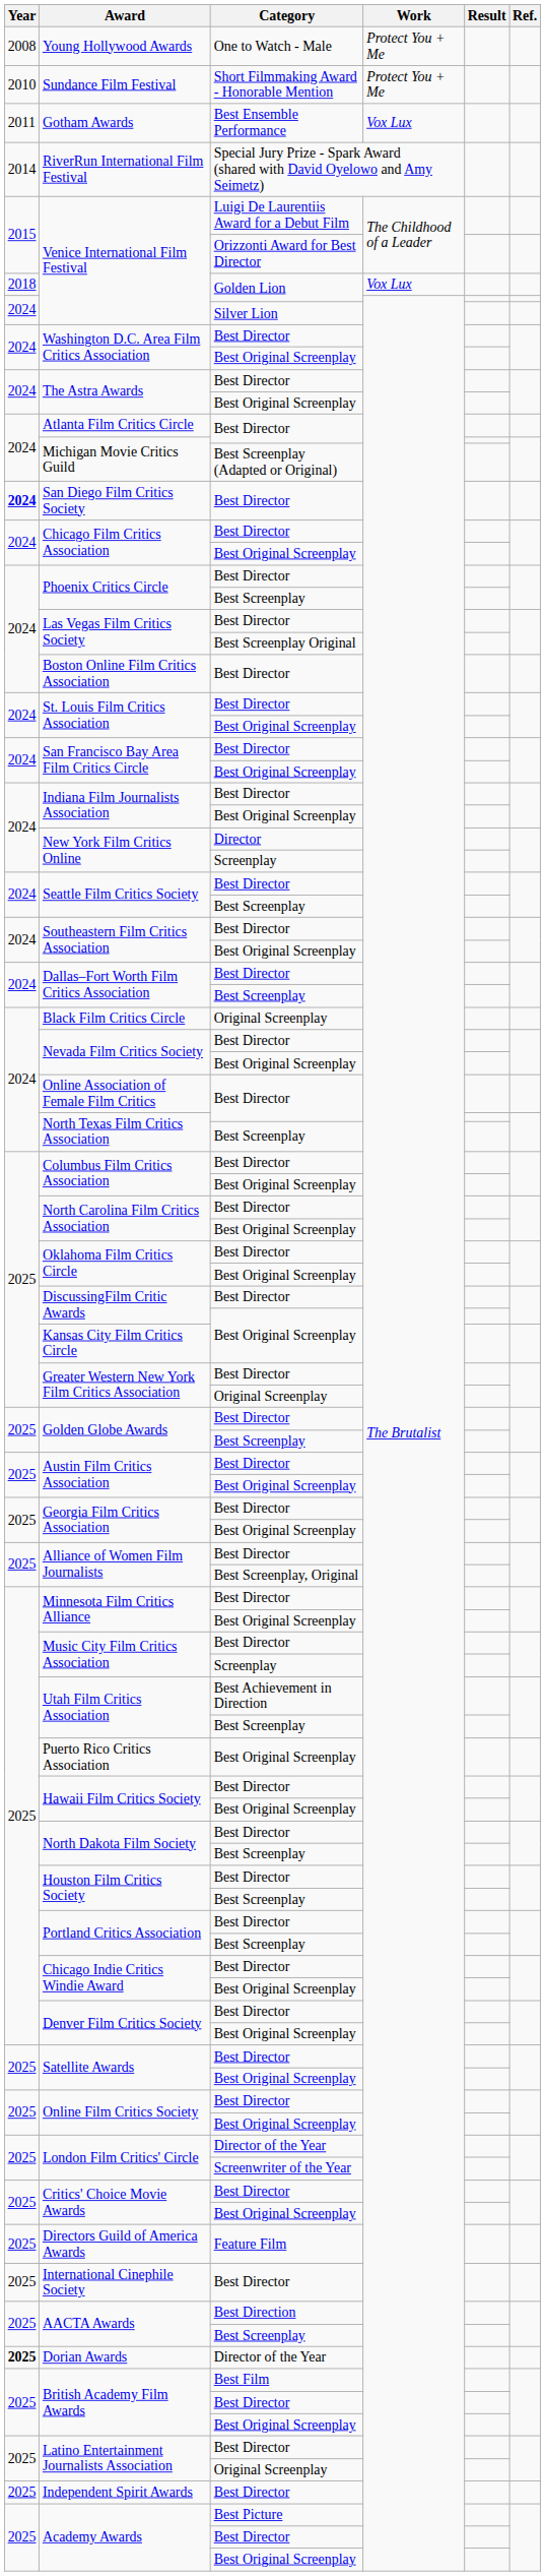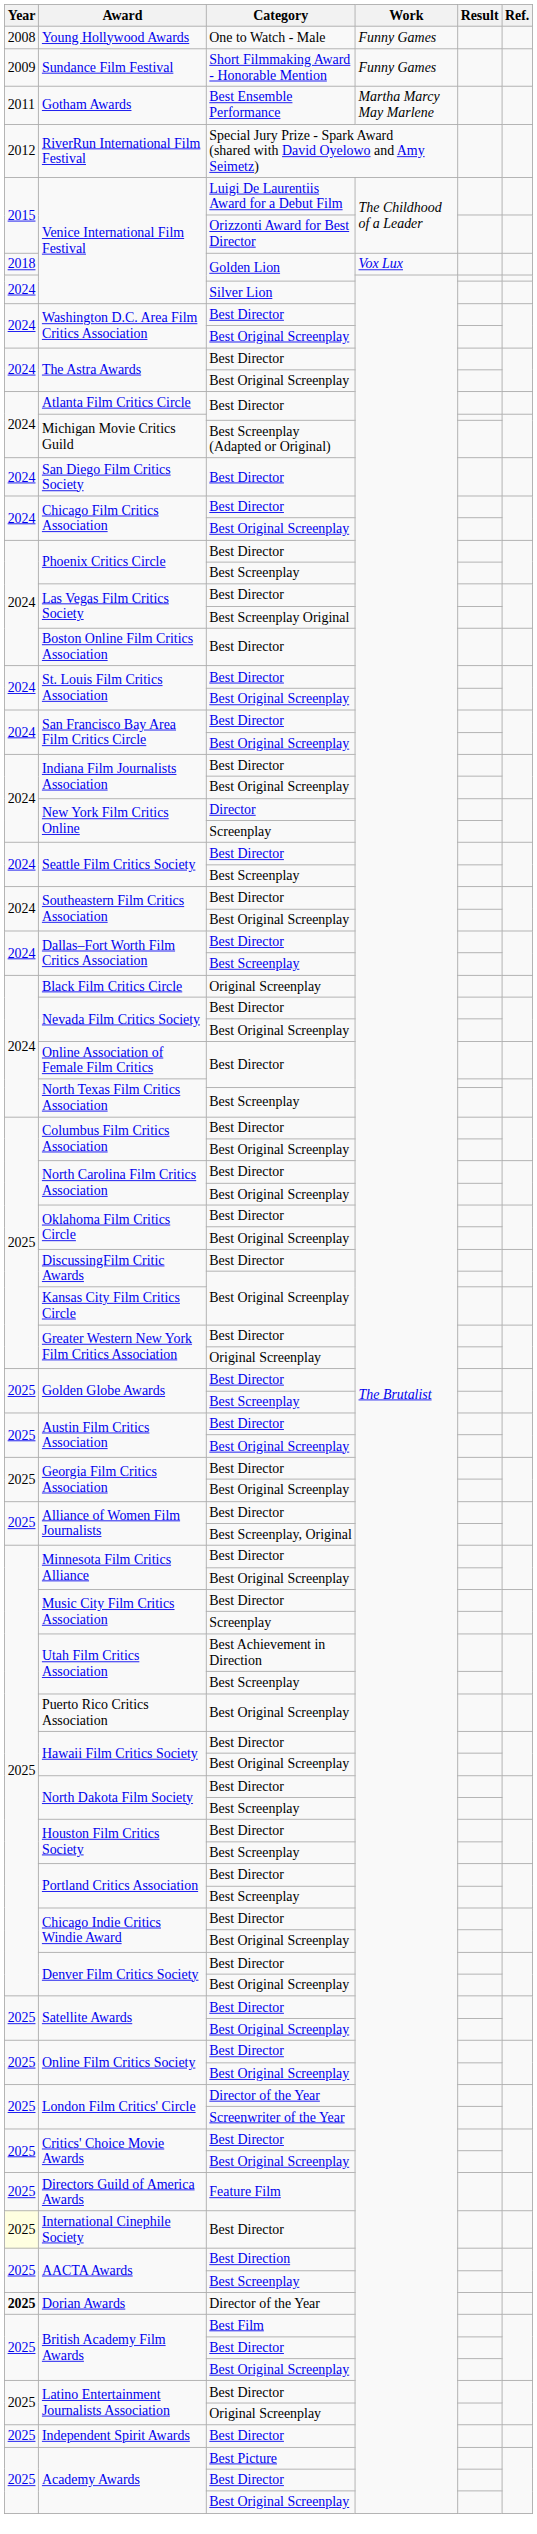 <table class="wikitable sortable">
 <tr>
 <th>Year</th>
 <th>Award</th>
 <th>Category</th>
 <th>Work</th>
 <th>Result</th>
 <th class="unsortable">Ref.</th>
 </tr>
 <tr>
 <td>2008</td>
 <td><a href='#'>Young Hollywood Awards</a></td>
 <td>One to Watch - Male</td>
-<td><em>Protect You + Me</em></td>
+<td><em>Funny Games</em></td>
 <td></td>
 </tr>
 <tr>
-<td>2010</td>
+<td>2009</td>
 <td><a href='#'>Sundance Film Festival</a></td>
 <td><a href='#'>Short Filmmaking Award - Honorable Mention</a></td>
-<td><em>Protect You + Me</em></td>
+<td><em>Funny Games</em></td>
 <td></td>
 <td></td>
 </tr>
 <tr>
 <td>2011</td>
 <td><a href='#'>Gotham Awards</a></td>
 <td><a href='#'>Best Ensemble Performance</a></td>
-<td><em><a href='#'>Vox Lux</a></em></td>
+<td><em>Martha Marcy May Marlene</em></td>
 <td></td>
 <td></td>
 </tr>
 <tr>
-<td>2014</td>
+<td>2012</td>
 <td><a href='#'>RiverRun International Film Festival</a></td>
 <td colspan="2">Special Jury Prize - Spark Award<br>(shared with <a href='#'>David Oyelowo</a> and <a href='#'>Amy Seimetz</a>)</td>
 <td></td>
 <td></td>
 </tr>
 <tr>
 <td rowspan="2"><a href='#'>2015</a></td>
 <td rowspan="5"><a href='#'>Venice International Film Festival</a></td>
 <td><a href='#'>Luigi De Laurentiis Award for a Debut Film</a></td>
 <td rowspan="2"><em>The Childhood of a Leader</em></td>
 <td></td>
 <td></td>
 </tr>
 <tr>
 <td><a href='#'>Orizzonti Award for Best Director</a></td>
 <td></td>
 <td></td>
 </tr>
 <tr>
 <td><a href='#'>2018</a></td>
 <td rowspan="2"><a href='#'>Golden Lion</a></td>
 <td><em><a href='#'>Vox Lux</a></em></td>
 <td></td>
 <td></td>
 </tr>
 <tr>
 <td rowspan="2"><a href='#'>2024</a></td>
 <td rowspan="97"><em><a href='#'>The Brutalist</a></em></td>
 <td></td>
 <td></td>
 </tr>
 <tr>
 <td><a href='#'>Silver Lion</a></td>
 <td></td>
 <td></td>
 </tr>
 <tr>
 <td rowspan="2"><a href='#'>2024</a></td>
 <td rowspan="2"><a href='#'>Washington D.C. Area Film Critics Association</a></td>
 <td><a href='#'>Best Director</a></td>
 <td></td>
 <td rowspan="2"></td>
 </tr>
 <tr>
 <td><a href='#'>Best Original Screenplay</a></td>
 <td></td>
 </tr>
 <tr>
 <td rowspan="2"><a href='#'>2024</a></td>
 <td rowspan="2"><a href='#'>The Astra Awards</a></td>
 <td>Best Director</td>
 <td></td>
 <td rowspan="2"></td>
 </tr>
 <tr>
 <td>Best Original Screenplay</td>
 <td></td>
 </tr>
 <tr>
 <td rowspan="3">2024</td>
 <td><a href='#'>Atlanta Film Critics Circle</a></td>
 <td rowspan="2">Best Director</td>
 <td></td>
 <td></td>
 </tr>
 <tr>
 <td rowspan="2">Michigan Movie Critics Guild</td>
 <td></td>
 <td rowspan="2"></td>
 </tr>
 <tr>
 <td>Best Screenplay (Adapted or Original)</td>
 <td></td>
 </tr>
 <tr>
-<td><strong><a href='#'>2024</a></strong></td>
+<td><a href='#'>2024</a></td>
 <td><a href='#'>San Diego Film Critics Society</a></td>
 <td><a href='#'>Best Director</a></td>
 <td></td>
 <td></td>
 </tr>
 <tr>
 <td rowspan="2"><a href='#'>2024</a></td>
 <td rowspan="2"><a href='#'>Chicago Film Critics Association</a></td>
 <td><a href='#'>Best Director</a></td>
 <td></td>
 <td rowspan="2"></td>
 </tr>
 <tr>
 <td><a href='#'>Best Original Screenplay</a></td>
 <td></td>
 </tr>
 <tr>
 <td rowspan="5">2024</td>
 <td rowspan="2"><a href='#'>Phoenix Critics Circle</a></td>
 <td>Best Director</td>
 <td></td>
 <td rowspan="2"></td>
 </tr>
 <tr>
 <td>Best Screenplay</td>
 <td></td>
 </tr>
 <tr>
 <td rowspan="2"><a href='#'>Las Vegas Film Critics Society</a></td>
 <td>Best Director</td>
 <td></td>
 <td rowspan="2"></td>
 </tr>
 <tr>
 <td>Best Screenplay Original</td>
 <td></td>
 </tr>
 <tr>
 <td><a href='#'>Boston Online Film Critics Association</a></td>
 <td>Best Director</td>
 <td></td>
 <td></td>
 </tr>
 <tr>
 <td rowspan="2"><a href='#'>2024</a></td>
 <td rowspan="2"><a href='#'>St. Louis Film Critics Association</a></td>
 <td><a href='#'>Best Director</a></td>
 <td></td>
 <td rowspan="2"></td>
 </tr>
 <tr>
 <td><a href='#'>Best Original Screenplay</a></td>
 <td></td>
 </tr>
 <tr>
 <td rowspan="2"><a href='#'>2024</a></td>
 <td rowspan="2"><a href='#'>San Francisco Bay Area Film Critics Circle</a></td>
 <td><a href='#'>Best Director</a></td>
 <td></td>
 <td rowspan="2"></td>
 </tr>
 <tr>
 <td><a href='#'>Best Original Screenplay</a></td>
 <td></td>
 </tr>
 <tr>
 <td rowspan="4">2024</td>
 <td rowspan="2"><a href='#'>Indiana Film Journalists Association</a></td>
 <td>Best Director</td>
 <td></td>
 <td rowspan="2"></td>
 </tr>
 <tr>
 <td>Best Original Screenplay</td>
 <td></td>
 </tr>
 <tr>
 <td rowspan="2"><a href='#'>New York Film Critics Online</a></td>
 <td><a href='#'>Director</a></td>
 <td></td>
 <td rowspan="2"></td>
 </tr>
 <tr>
 <td>Screenplay</td>
 <td></td>
 </tr>
 <tr>
 <td rowspan="2"><a href='#'>2024</a></td>
 <td rowspan="2"><a href='#'>Seattle Film Critics Society</a></td>
 <td><a href='#'>Best Director</a></td>
 <td></td>
 <td rowspan="2"></td>
 </tr>
 <tr>
 <td>Best Screenplay</td>
 <td></td>
 </tr>
 <tr>
 <td rowspan="2">2024</td>
 <td rowspan="2"><a href='#'>Southeastern Film Critics Association</a></td>
 <td>Best Director</td>
 <td></td>
 <td rowspan="2"></td>
 </tr>
 <tr>
 <td>Best Original Screenplay</td>
 <td></td>
 </tr>
 <tr>
 <td rowspan="2"><a href='#'>2024</a></td>
 <td rowspan="2"><a href='#'>Dallas–Fort Worth Film Critics Association</a></td>
 <td><a href='#'>Best Director</a></td>
 <td></td>
 <td rowspan="2"></td>
 </tr>
 <tr>
 <td><a href='#'>Best Screenplay</a></td>
 <td></td>
 </tr>
 <tr>
 <td rowspan="6">2024</td>
 <td><a href='#'>Black Film Critics Circle</a></td>
 <td>Original Screenplay</td>
 <td></td>
 <td></td>
 </tr>
 <tr>
 <td rowspan="2"><a href='#'>Nevada Film Critics Society</a></td>
 <td>Best Director</td>
 <td></td>
 <td rowspan="2"></td>
 </tr>
 <tr>
 <td>Best Original Screenplay</td>
 <td></td>
 </tr>
 <tr>
 <td><a href='#'>Online Association of Female Film Critics</a></td>
 <td rowspan="2">Best Director</td>
 <td></td>
 <td></td>
 </tr>
 <tr>
 <td rowspan="2"><a href='#'>North Texas Film Critics Association</a></td>
 <td></td>
 <td rowspan="2"></td>
 </tr>
 <tr>
 <td>Best Screenplay</td>
 <td></td>
 </tr>
 <tr>
 <td rowspan="11">2025</td>
 <td rowspan="2"><a href='#'>Columbus Film Critics Association</a></td>
 <td>Best Director</td>
 <td></td>
 <td rowspan="2"></td>
 </tr>
 <tr>
 <td>Best Original Screenplay</td>
 <td></td>
 </tr>
 <tr>
 <td rowspan="2"><a href='#'>North Carolina Film Critics Association</a></td>
 <td>Best Director</td>
 <td></td>
 <td rowspan="2"></td>
 </tr>
 <tr>
 <td>Best Original Screenplay</td>
 <td></td>
 </tr>
 <tr>
 <td rowspan="2"><a href='#'>Oklahoma Film Critics Circle</a></td>
 <td>Best Director</td>
 <td></td>
 <td rowspan="2"></td>
 </tr>
 <tr>
 <td>Best Original Screenplay</td>
 <td></td>
 </tr>
 <tr>
 <td rowspan="2"><a href='#'>DiscussingFilm Critic Awards</a></td>
 <td>Best Director</td>
 <td></td>
 <td rowspan="2"></td>
 </tr>
 <tr>
 <td rowspan="2">Best Original Screenplay</td>
 <td></td>
 </tr>
 <tr>
 <td><a href='#'>Kansas City Film Critics Circle</a></td>
 <td></td>
 <td></td>
 </tr>
 <tr>
 <td rowspan="2"><a href='#'>Greater Western New York Film Critics Association</a></td>
 <td>Best Director</td>
 <td></td>
 <td rowspan="2"></td>
 </tr>
 <tr>
 <td>Original Screenplay</td>
 <td></td>
 </tr>
 <tr>
 <td rowspan="2"><a href='#'>2025</a></td>
 <td rowspan="2"><a href='#'>Golden Globe Awards</a></td>
 <td><a href='#'>Best Director</a></td>
 <td></td>
 <td rowspan="2"></td>
 </tr>
 <tr>
 <td><a href='#'>Best Screenplay</a></td>
 <td></td>
 </tr>
 <tr>
 <td rowspan="2"><a href='#'>2025</a></td>
 <td rowspan="2"><a href='#'>Austin Film Critics Association</a></td>
 <td><a href='#'>Best Director</a></td>
 <td></td>
 <td rowspan="2"></td>
 </tr>
 <tr>
 <td><a href='#'>Best Original Screenplay</a></td>
 <td></td>
 </tr>
 <tr>
 <td rowspan="2">2025</td>
 <td rowspan="2"><a href='#'>Georgia Film Critics Association</a></td>
 <td>Best Director</td>
 <td></td>
 <td rowspan="2"></td>
 </tr>
 <tr>
 <td>Best Original Screenplay</td>
 <td></td>
 </tr>
 <tr>
 <td rowspan="2"><a href='#'>2025</a></td>
 <td rowspan="2"><a href='#'>Alliance of Women Film Journalists</a></td>
 <td>Best Director</td>
 <td></td>
 <td rowspan="2"></td>
 </tr>
 <tr>
 <td>Best Screenplay, Original</td>
 <td></td>
 </tr>
 <tr>
 <td rowspan="19">2025</td>
 <td rowspan="2"><a href='#'>Minnesota Film Critics Alliance</a></td>
 <td>Best Director</td>
 <td></td>
 <td rowspan="2"></td>
 </tr>
 <tr>
 <td>Best Original Screenplay</td>
 <td></td>
 </tr>
 <tr>
 <td rowspan="2"><a href='#'>Music City Film Critics Association</a></td>
 <td>Best Director</td>
 <td></td>
 <td rowspan="2"></td>
 </tr>
 <tr>
 <td>Screenplay</td>
 <td></td>
 </tr>
 <tr>
 <td rowspan="2"><a href='#'>Utah Film Critics Association</a></td>
 <td>Best Achievement in Direction</td>
 <td></td>
 <td rowspan="2"></td>
 </tr>
 <tr>
 <td>Best Screenplay</td>
 <td></td>
 </tr>
 <tr>
 <td>Puerto Rico Critics Association</td>
 <td>Best Original Screenplay</td>
 <td></td>
 <td></td>
 </tr>
 <tr>
 <td rowspan="2"><a href='#'>Hawaii Film Critics Society</a></td>
 <td>Best Director</td>
 <td></td>
 <td rowspan="2"></td>
 </tr>
 <tr>
 <td>Best Original Screenplay</td>
 <td></td>
 </tr>
 <tr>
 <td rowspan="2"><a href='#'>North Dakota Film Society</a></td>
 <td>Best Director</td>
 <td></td>
 <td rowspan="2"></td>
 </tr>
 <tr>
 <td>Best Screenplay</td>
 <td></td>
 </tr>
 <tr>
 <td rowspan="2"><a href='#'>Houston Film Critics Society</a></td>
 <td>Best Director</td>
 <td></td>
 <td rowspan="2"></td>
 </tr>
 <tr>
 <td>Best Screenplay</td>
 <td></td>
 </tr>
 <tr>
 <td rowspan="2"><a href='#'>Portland Critics Association</a></td>
 <td>Best Director</td>
 <td></td>
 <td rowspan="2"></td>
 </tr>
 <tr>
 <td>Best Screenplay</td>
 <td></td>
 </tr>
 <tr>
 <td rowspan="2"><a href='#'>Chicago Indie Critics Windie Award</a></td>
 <td>Best Director</td>
 <td></td>
 <td rowspan="2"></td>
 </tr>
 <tr>
 <td>Best Original Screenplay</td>
 <td></td>
 </tr>
 <tr>
 <td rowspan="2"><a href='#'>Denver Film Critics Society</a></td>
 <td>Best Director</td>
 <td></td>
 <td rowspan="2"></td>
 </tr>
 <tr>
 <td>Best Original Screenplay</td>
 <td></td>
 </tr>
 <tr>
 <td rowspan="2"><a href='#'>2025</a></td>
 <td rowspan="2"><a href='#'>Satellite Awards</a></td>
 <td><a href='#'>Best Director</a></td>
 <td></td>
 <td rowspan="2"></td>
 </tr>
 <tr>
 <td><a href='#'>Best Original Screenplay</a></td>
 <td></td>
 </tr>
 <tr>
 <td rowspan="2"><a href='#'>2025</a></td>
 <td rowspan="2"><a href='#'>Online Film Critics Society</a></td>
 <td><a href='#'>Best Director</a></td>
 <td></td>
 <td rowspan="2"></td>
 </tr>
 <tr>
 <td><a href='#'>Best Original Screenplay</a></td>
 <td></td>
 </tr>
 <tr>
 <td rowspan="2"><a href='#'>2025</a></td>
 <td rowspan="2"><a href='#'>London Film Critics' Circle</a></td>
 <td><a href='#'>Director of the Year</a></td>
 <td></td>
 <td rowspan="2"></td>
 </tr>
 <tr>
 <td><a href='#'>Screenwriter of the Year</a></td>
 <td></td>
 </tr>
 <tr>
 <td rowspan="2"><a href='#'>2025</a></td>
 <td rowspan="2"><a href='#'>Critics' Choice Movie Awards</a></td>
 <td><a href='#'>Best Director</a></td>
 <td></td>
 <td rowspan="2"></td>
 </tr>
 <tr>
 <td><a href='#'>Best Original Screenplay</a></td>
 <td></td>
 </tr>
 <tr>
 <td><a href='#'>2025</a></td>
 <td><a href='#'>Directors Guild of America Awards</a></td>
 <td><a href='#'>Feature Film</a></td>
 <td></td>
 <td></td>
 </tr>
 <tr>
-<td>2025</td>
+<td style="background: lightyellow;">2025</td>
 <td><a href='#'>International Cinephile Society</a></td>
 <td>Best Director</td>
 <td></td>
 <td></td>
 </tr>
 <tr>
 <td rowspan="2"><a href='#'>2025</a></td>
 <td rowspan="2"><a href='#'>AACTA Awards</a></td>
 <td><a href='#'>Best Direction</a></td>
 <td></td>
 <td rowspan="2"></td>
 </tr>
 <tr>
 <td><a href='#'>Best Screenplay</a></td>
 <td></td>
 </tr>
 <tr>
 <td><strong>2025</strong></td>
 <td><a href='#'>Dorian Awards</a></td>
 <td>Director of the Year</td>
 <td></td>
 <td></td>
 </tr>
 <tr>
 <td rowspan="3"><a href='#'>2025</a></td>
 <td rowspan="3"><a href='#'>British Academy Film Awards</a></td>
 <td><a href='#'>Best Film</a></td>
 <td></td>
 <td rowspan="3"></td>
 </tr>
 <tr>
 <td><a href='#'>Best Director</a></td>
 <td></td>
 </tr>
 <tr>
 <td><a href='#'>Best Original Screenplay</a></td>
 <td></td>
 </tr>
 <tr>
 <td rowspan="2">2025</td>
 <td rowspan="2"><a href='#'>Latino Entertainment Journalists Association</a></td>
 <td>Best Director</td>
 <td></td>
 <td rowspan="2"></td>
 </tr>
 <tr>
 <td>Original Screenplay</td>
 <td></td>
 </tr>
 <tr>
 <td><a href='#'>2025</a></td>
 <td><a href='#'>Independent Spirit Awards</a></td>
 <td><a href='#'>Best Director</a></td>
 <td></td>
 <td></td>
 </tr>
 <tr>
 <td rowspan="3"><a href='#'>2025</a></td>
 <td rowspan="3"><a href='#'>Academy Awards</a></td>
 <td><a href='#'>Best Picture</a></td>
 <td></td>
 <td rowspan="3"></td>
 </tr>
 <tr>
 <td><a href='#'>Best Director</a></td>
 <td></td>
 </tr>
 <tr>
 <td><a href='#'>Best Original Screenplay</a></td>
 <td></td>
 </tr>
 </table>
